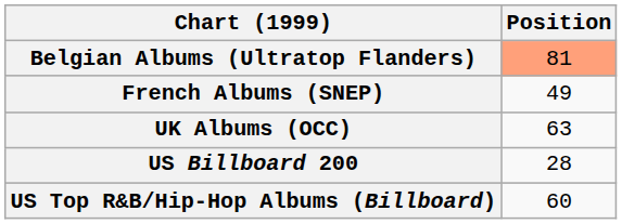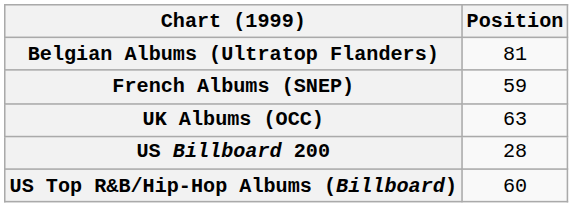 <table class="wikitable sortable plainrowheaders" style="text-align:center">
 <tr>
 <th scope="col">Chart (1999)</th>
 <th scope="col">Position</th>
 </tr>
 <tr>
 <th scope="row">Belgian Albums (Ultratop Flanders)</th>
-<td style="background: lightsalmon;">81</td>
+<td>81</td>
 </tr>
 <tr>
 <th scope="row">French Albums (SNEP)</th>
-<td>49</td>
+<td>59</td>
 </tr>
 <tr>
 <th scope="row">UK Albums (OCC)</th>
 <td>63</td>
 </tr>
 <tr>
 <th scope="row">US <em>Billboard</em> 200</th>
 <td>28</td>
 </tr>
 <tr>
 <th scope="row">US Top R&B/Hip-Hop Albums (<em>Billboard</em>)</th>
 <td>60</td>
 </tr>
 </table>
